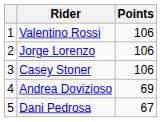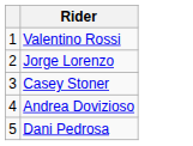 <table class="wikitable" style="font-size: 95%;">
 <tr>
 <th></th>
 <th>Rider</th>
-<th>Points</th>
 </tr>
 <tr>
 <td align=center>1</td>
 <td> <a href='#'>Valentino Rossi</a></td>
-<td align=right>106</td>
 </tr>
 <tr>
 <td align=center>2</td>
 <td> <a href='#'>Jorge Lorenzo</a></td>
-<td align=right>106</td>
 </tr>
 <tr>
 <td align=center>3</td>
 <td> <a href='#'>Casey Stoner</a></td>
-<td align=right>106</td>
 </tr>
 <tr>
 <td align=center>4</td>
 <td> <a href='#'>Andrea Dovizioso</a></td>
-<td align=right>69</td>
 </tr>
 <tr>
 <td align=center>5</td>
 <td> <a href='#'>Dani Pedrosa</a></td>
-<td align=right>67</td>
 </tr>
 </table>
